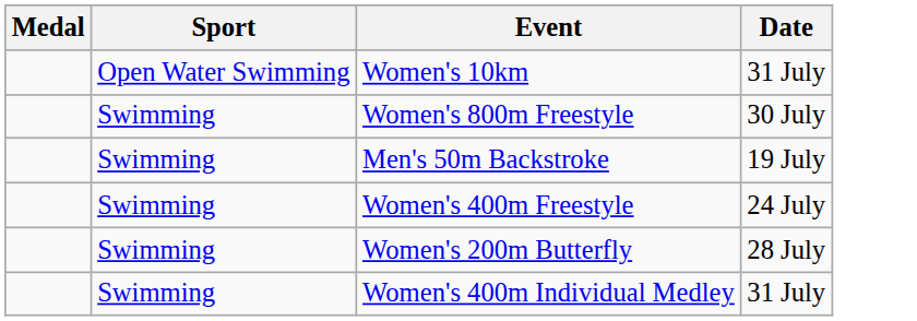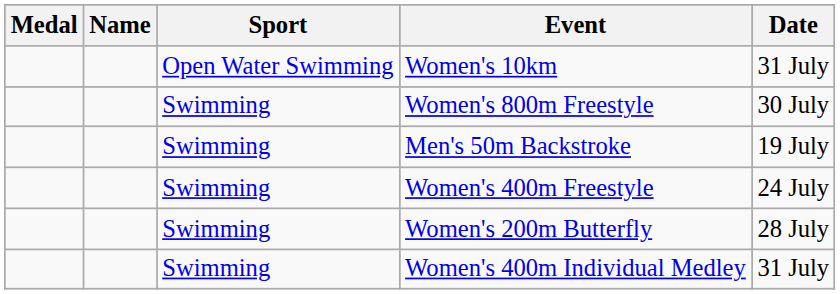 <table class="wikitable sortable" style="font-size:90%">
 <tr>
 <th>Medal</th>
+<th>Name</th>
 <th>Sport</th>
 <th>Event</th>
 <th>Date</th>
 </tr>
 <tr>
+<td></td>
 <td></td>
 <td><a href='#'>Open Water Swimming</a></td>
 <td><a href='#'>Women's 10km</a></td>
 <td>31 July</td>
 </tr>
 <tr>
 <td></td>
+<td></td>
 <td><a href='#'>Swimming</a></td>
 <td><a href='#'>Women's 800m Freestyle</a></td>
 <td>30 July</td>
 </tr>
 <tr>
+<td></td>
 <td></td>
 <td><a href='#'>Swimming</a></td>
 <td><a href='#'>Men's 50m Backstroke</a></td>
 <td>19 July</td>
 </tr>
 <tr>
 <td></td>
+<td></td>
 <td><a href='#'>Swimming</a></td>
 <td><a href='#'>Women's 400m Freestyle</a></td>
 <td>24 July</td>
 </tr>
 <tr>
+<td></td>
 <td></td>
 <td><a href='#'>Swimming</a></td>
 <td><a href='#'>Women's 200m Butterfly</a></td>
 <td>28 July</td>
 </tr>
 <tr>
 <td></td>
+<td></td>
 <td><a href='#'>Swimming</a></td>
 <td><a href='#'>Women's 400m Individual Medley</a></td>
 <td>31 July</td>
 </tr>
 </table>
